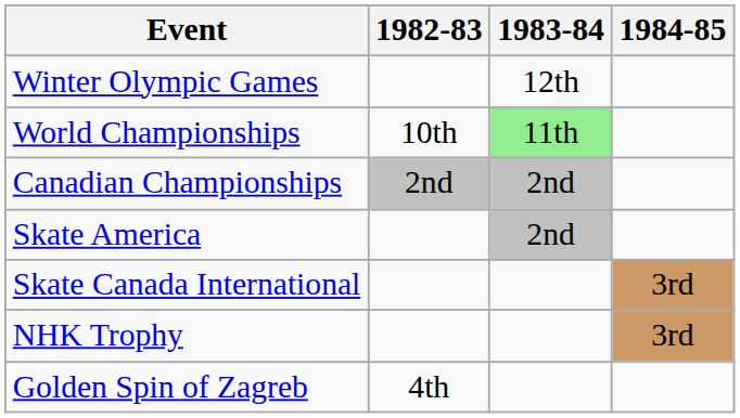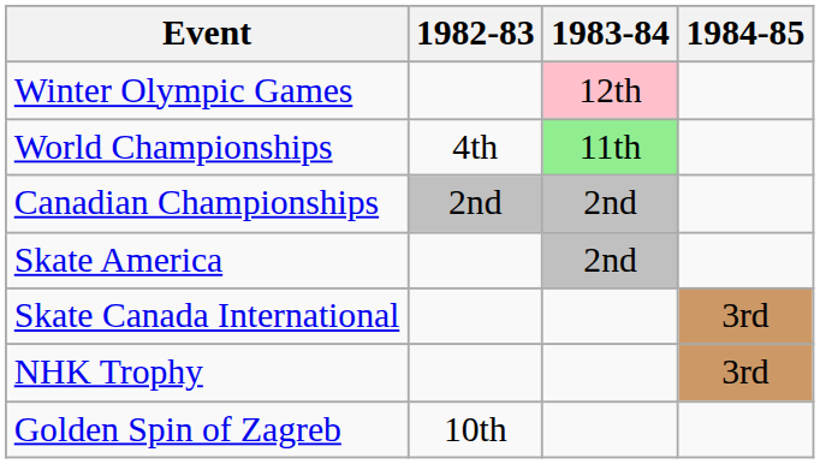 <table class="wikitable">
 <tr>
 <th>Event</th>
 <th>1982-83</th>
 <th>1983-84</th>
 <th>1984-85</th>
 </tr>
 <tr>
 <td><a href='#'>Winter Olympic Games</a></td>
 <td></td>
-<td style="text-align:center;">12th</td>
+<td style="background: pink; text-align:center;">12th</td>
 <td></td>
 </tr>
 <tr>
 <td><a href='#'>World Championships</a></td>
-<td style="text-align:center;">10th</td>
+<td style="text-align:center;">4th</td>
 <td style="background: lightgreen; text-align:center;">11th</td>
 <td></td>
 </tr>
 <tr>
 <td><a href='#'>Canadian Championships</a></td>
 <td style="text-align:center; background:silver;">2nd</td>
 <td style="text-align:center; background:silver;">2nd</td>
 <td></td>
 </tr>
 <tr>
 <td><a href='#'>Skate America</a></td>
 <td></td>
 <td style="text-align:center; background:silver;">2nd</td>
 <td></td>
 </tr>
 <tr>
 <td><a href='#'>Skate Canada International</a></td>
 <td></td>
 <td></td>
 <td style="text-align:center; background:#c96;">3rd</td>
 </tr>
 <tr>
 <td><a href='#'>NHK Trophy</a></td>
 <td></td>
 <td></td>
 <td style="text-align:center; background:#c96;">3rd</td>
 </tr>
 <tr>
 <td><a href='#'>Golden Spin of Zagreb</a></td>
-<td style="text-align:center;">4th</td>
+<td style="text-align:center;">10th</td>
 <td></td>
 <td></td>
 </tr>
 </table>
